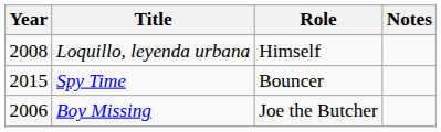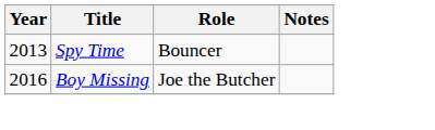 <table class="wikitable sortable">
 <tr>
 </tr>
 <tr style="text-align:center;">
 <th>Year</th>
 <th>Title</th>
 <th>Role</th>
 <th>Notes</th>
 </tr>
 <tr>
-<td>2008</td>
-<td><em>Loquillo, leyenda urbana</em></td>
-<td>Himself</td>
-<td></td>
-</tr>
-<tr>
-<td>2015</td>
+<td>2013</td>
 <td><em><a href='#'>Spy Time</a></em></td>
 <td>Bouncer</td>
 <td></td>
 </tr>
 <tr>
-<td>2006</td>
+<td>2016</td>
 <td><em><a href='#'>Boy Missing</a></em></td>
 <td>Joe the Butcher</td>
 <td></td>
 </tr>
 <tr>
 </tr>
 </table>
